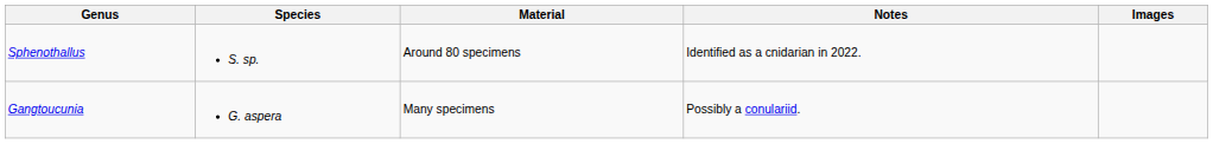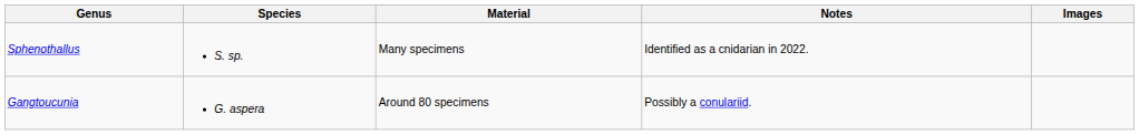 <table class="wikitable" style="margin:auto;width:100%;">
 <tr>
 <th>Genus</th>
 <th>Species</th>
 <th>Material</th>
 <th>Notes</th>
 <th>Images</th>
 </tr>
 <tr>
 <td><em><a href='#'>Sphenothallus</a></em></td>
 <td><br><ul><li><em>S. sp.</em></li></ul></td>
-<td>Around 80 specimens</td>
+<td>Many specimens</td>
 <td>Identified as a cnidarian in 2022.</td>
 <td></td>
 </tr>
 <tr>
 <td><em><a href='#'>Gangtoucunia</a></em></td>
 <td><br><ul><li><em>G. aspera</em></li></ul></td>
-<td>Many specimens</td>
+<td>Around 80 specimens</td>
 <td>Possibly a <a href='#'>conulariid</a>.</td>
 <td></td>
 </tr>
 </table>
